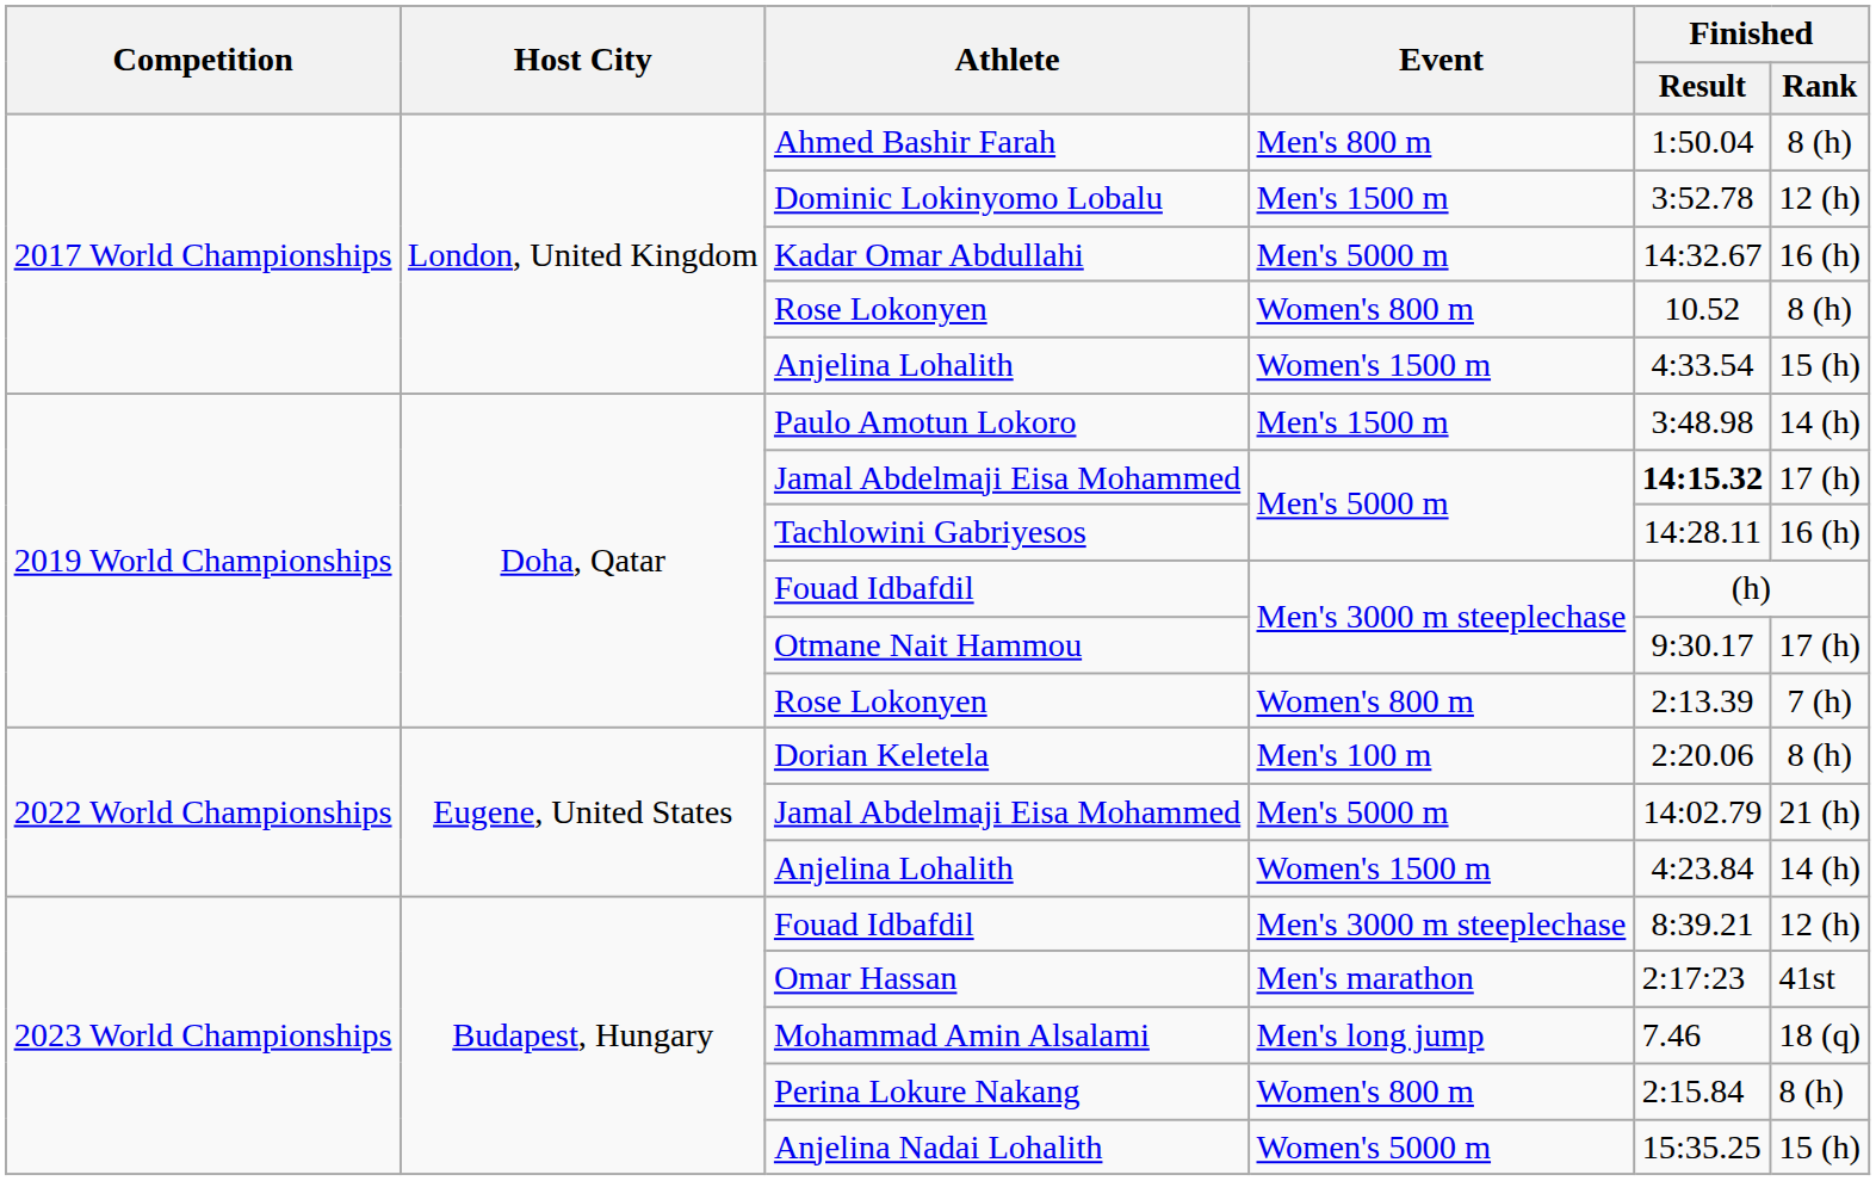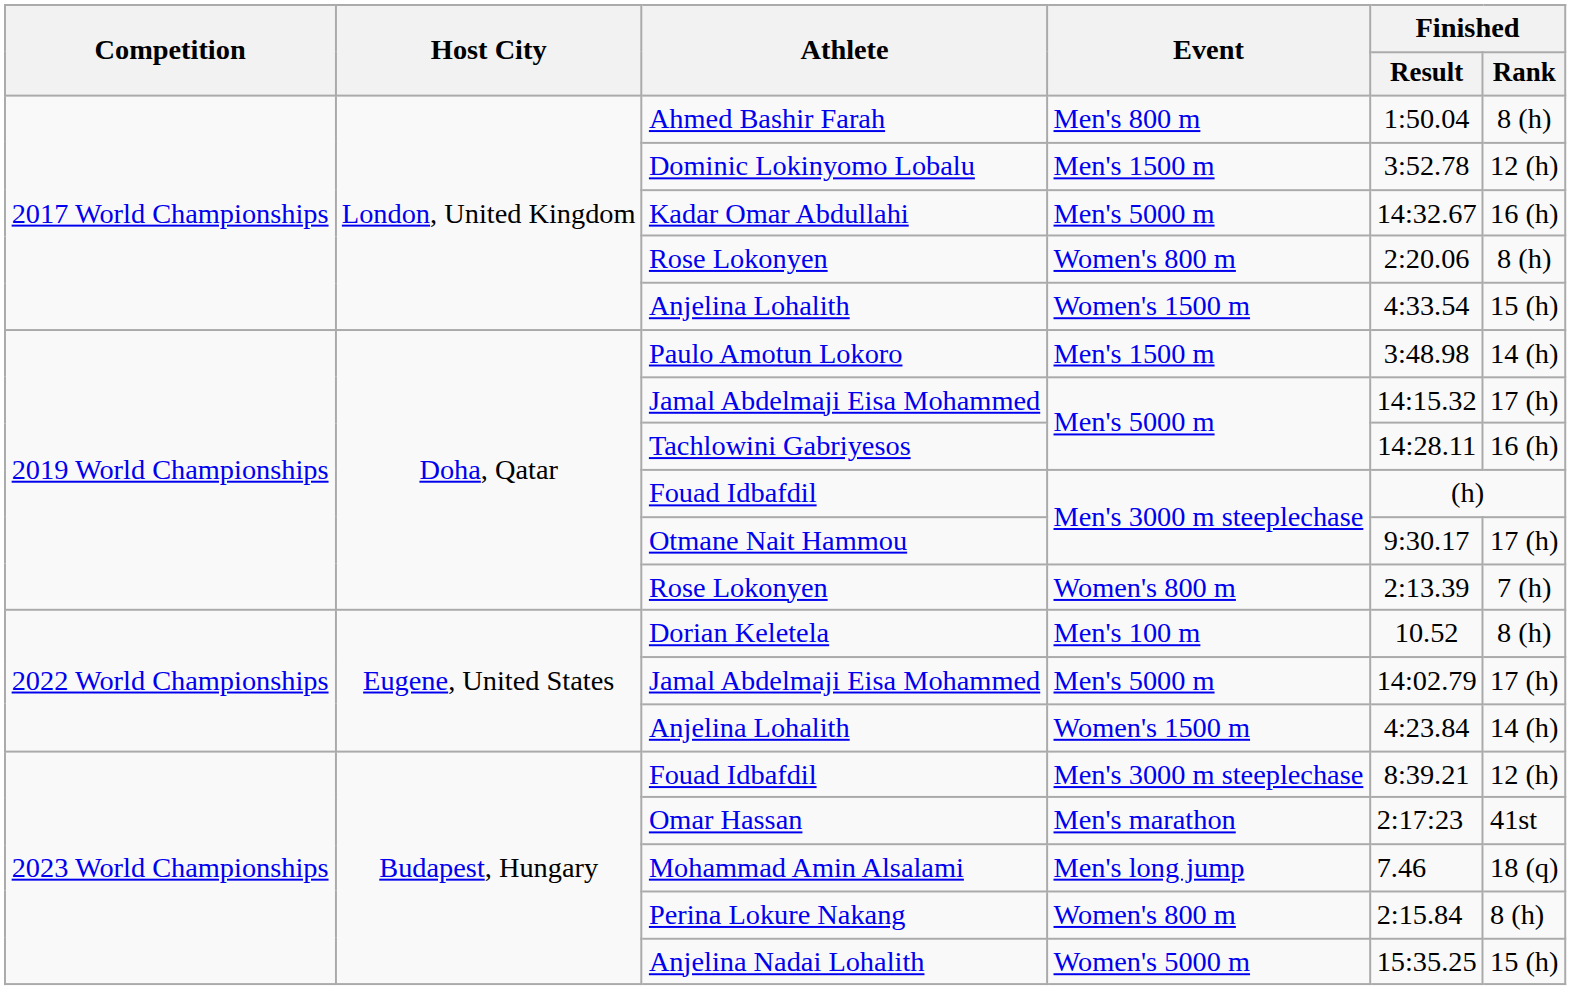 <table class=wikitable style=font-size:90%>
 <tr>
 <th rowspan="2">Competition</th>
 <th rowspan="2">Host City</th>
 <th rowspan=2>Athlete</th>
 <th rowspan=2>Event</th>
 <th colspan=2>Finished</th>
 </tr>
 <tr style=font-size:95%>
 <th>Result</th>
 <th>Rank</th>
 </tr>
 <tr align=center>
 <td rowspan="5"><a href='#'>2017 World Championships</a></td>
 <td rowspan="5"><a href='#'>London</a>, United Kingdom</td>
 <td align=left><a href='#'>Ahmed Bashir Farah</a></td>
 <td align=left><a href='#'>Men's 800 m</a></td>
 <td>1:50.04 </td>
 <td>8 (h)</td>
 </tr>
 <tr align=center>
 <td align=left><a href='#'>Dominic Lokinyomo Lobalu</a></td>
 <td align=left><a href='#'>Men's 1500 m</a></td>
 <td>3:52.78 <strong></strong></td>
 <td>12 (h)</td>
 </tr>
 <tr align=center>
 <td align=left><a href='#'>Kadar Omar Abdullahi</a></td>
 <td align=left><a href='#'>Men's 5000 m</a></td>
 <td>14:32.67 </td>
 <td>16 (h)</td>
 </tr>
 <tr align=center>
 <td align=left><a href='#'>Rose Lokonyen</a></td>
 <td align=left><a href='#'>Women's 800 m</a></td>
-<td>10.52</td>
+<td>2:20.06 </td>
 <td>8 (h)</td>
 </tr>
 <tr align=center>
 <td align=left><a href='#'>Anjelina Lohalith</a></td>
 <td align=left><a href='#'>Women's 1500 m</a></td>
 <td>4:33.54 </td>
 <td>15 (h)</td>
 </tr>
 <tr align=center>
 <td rowspan="6"><a href='#'>2019 World Championships</a></td>
 <td rowspan="6"><a href='#'>Doha</a>, Qatar</td>
 <td style=text-align:left><a href='#'>Paulo Amotun Lokoro</a></td>
 <td style=text-align:left><a href='#'>Men's 1500 m</a></td>
 <td>3:48.98</td>
 <td>14 (h)</td>
 </tr>
 <tr style=text-align:center>
 <td style=text-align:left><a href='#'>Jamal Abdelmaji Eisa Mohammed</a></td>
 <td style=text-align:left rowspan=2><a href='#'>Men's 5000 m</a></td>
-<td><strong>14:15.32</strong></td>
+<td>14:15.32</td>
 <td>17 (h)</td>
 </tr>
 <tr style=text-align:center>
 <td style=text-align:left><a href='#'>Tachlowini Gabriyesos</a></td>
 <td>14:28.11</td>
 <td>16 (h)</td>
 </tr>
 <tr style=text-align:center>
 <td style=text-align:left><a href='#'>Fouad Idbafdil</a></td>
 <td style=text-align:left rowspan=2><a href='#'>Men's 3000 m steeplechase</a></td>
 <td colspan=2> (h)</td>
 </tr>
 <tr style=text-align:center>
 <td style=text-align:left><a href='#'>Otmane Nait Hammou</a></td>
 <td>9:30.17</td>
 <td>17 (h)</td>
 </tr>
 <tr style=text-align:center>
 <td style=text-align:left><a href='#'>Rose Lokonyen</a></td>
 <td style=text-align:left><a href='#'>Women's 800 m</a></td>
 <td>2:13.39 <strong></strong></td>
 <td>7 (h)</td>
 </tr>
 <tr style=text-align:center>
 <td rowspan="3"><a href='#'>2022 World Championships</a></td>
 <td rowspan="3"><a href='#'>Eugene</a>, United States</td>
 <td style=text-align:left><a href='#'>Dorian Keletela</a></td>
 <td style=text-align:left><a href='#'>Men's 100 m</a></td>
-<td>2:20.06 </td>
+<td>10.52</td>
 <td>8 (h)</td>
 </tr>
 <tr style=text-align:center>
 <td style=text-align:left><a href='#'>Jamal Abdelmaji Eisa Mohammed</a></td>
 <td style=text-align:left><a href='#'>Men's 5000 m</a></td>
 <td>14:02.79</td>
-<td>21 (h)</td>
+<td>17 (h)</td>
 </tr>
 <tr style=text-align:center>
 <td style=text-align:left><a href='#'>Anjelina Lohalith</a></td>
 <td style=text-align:left><a href='#'>Women's 1500 m</a></td>
 <td>4:23.84 <strong></strong></td>
 <td>14 (h)</td>
 </tr>
 <tr align=center>
 <td rowspan="5"><a href='#'>2023 World Championships</a></td>
 <td rowspan="5"><a href='#'>Budapest</a>, Hungary</td>
 <td align=left><a href='#'>Fouad Idbafdil</a></td>
 <td alight=left><a href='#'>Men's 3000 m steeplechase</a></td>
 <td>8:39.21</td>
 <td>12 (h)</td>
 </tr>
 <tr align=centre>
 <td alight=left><a href='#'>Omar Hassan</a></td>
 <td alight=left><a href='#'>Men's marathon</a></td>
 <td>2:17:23</td>
 <td>41st</td>
 </tr>
 <tr align=centre>
 <td alight=left><a href='#'>Mohammad Amin Alsalami</a></td>
 <td alight=left><a href='#'>Men's long jump</a></td>
 <td>7.46</td>
 <td>18 (q)</td>
 </tr>
 <tr align=centre>
 <td align:=left><a href='#'>Perina Lokure Nakang</a></td>
 <td align=left><a href='#'>Women's 800 m</a></td>
 <td>2:15.84</td>
 <td>8 (h)</td>
 </tr>
 <tr align=centre>
 <td alight=left><a href='#'>Anjelina Nadai Lohalith</a></td>
 <td alight=left><a href='#'>Women's 5000 m</a></td>
 <td>15:35.25</td>
 <td>15 (h)</td>
 </tr>
 </table>
